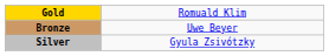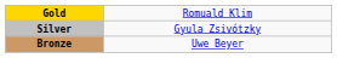 <table class="wikitable" style="text-align:center; " width="35%">
 <tr>
 <td bgcolor="gold"><strong>Gold</strong></td>
 <td><a href='#'>Romuald Klim</a><br>  <small><em></em></small></td>
 </tr>
 <tr>
+<td bgcolor="silver"><strong>Silver</strong></td>
+<td><a href='#'>Gyula Zsivótzky</a><br>  <small><em></em></small></td>
+</tr>
+<tr>
 <td bgcolor="CC9966"><strong>Bronze</strong></td>
 <td><a href='#'>Uwe Beyer</a><br>  <small><em></em></small></td>
 </tr>
-<tr>
-<td bgcolor="silver"><strong>Silver</strong></td>
-<td><a href='#'>Gyula Zsivótzky</a><br>  <small><em></em></small></td>
-</tr>
 </table>
